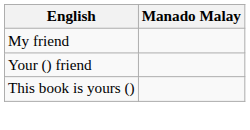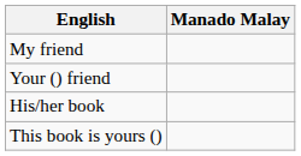 <table class="wikitable">
 <tr>
 <th>English</th>
 <th>Manado Malay</th>
 </tr>
 <tr>
 <td>My friend</td>
 <td></td>
 </tr>
 <tr>
 <td>Your () friend</td>
 <td></td>
 </tr>
 <tr>
+<td>His/her book</td>
+<td></td>
+</tr>
+<tr>
 <td>This book is yours ()</td>
 <td></td>
 </tr>
 </table>
